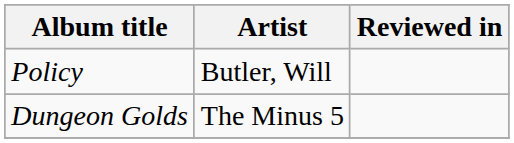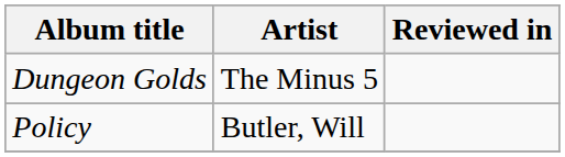 <table class='wikitable sortable'>
 <tr>
 <th>Album title</th>
 <th>Artist</th>
 <th>Reviewed in</th>
 </tr>
 <tr>
+<td><em>Dungeon Golds</em></td>
+<td>The Minus 5</td>
+<td></td>
+</tr>
+<tr>
 <td><em>Policy</em></td>
 <td>Butler, Will</td>
 <td></td>
 </tr>
 <tr>
-<td><em>Dungeon Golds</em></td>
-<td>The Minus 5</td>
-<td></td>
-</tr>
-<tr>
 </tr>
 </table>
